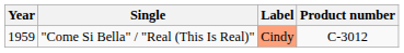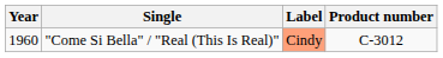 <table class="wikitable" style="text-align:center;">
 <tr>
 <th>Year</th>
 <th>Single</th>
 <th>Label</th>
 <th>Product number</th>
 </tr>
 <tr>
-<td>1959</td>
+<td>1960</td>
 <td style="text-align:left;">"Come Si Bella" / "Real (This Is Real)"</td>
 <td style="background: lightsalmon;">Cindy</td>
 <td>C-3012</td>
 </tr>
 </table>
